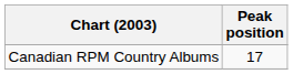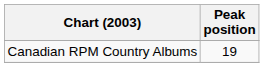 <table class="wikitable">
 <tr>
 <th>Chart (2003)</th>
 <th>Peak<br>position</th>
 </tr>
 <tr>
 </tr>
 <tr>
 </tr>
 <tr>
 <td>Canadian RPM Country Albums</td>
-<td align="center">17</td>
+<td align="center">19</td>
 </tr>
 <tr>
 </tr>
 </table>
